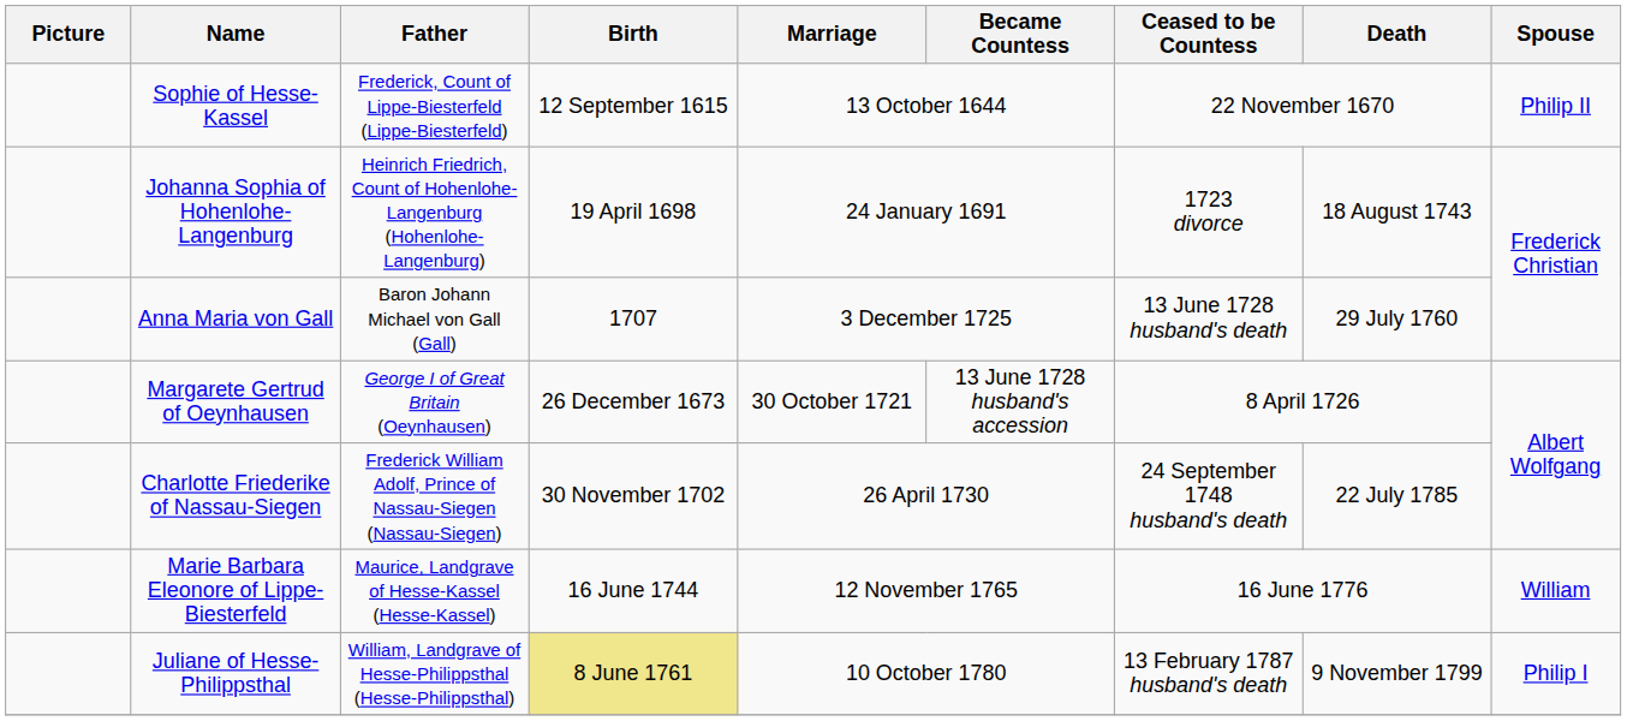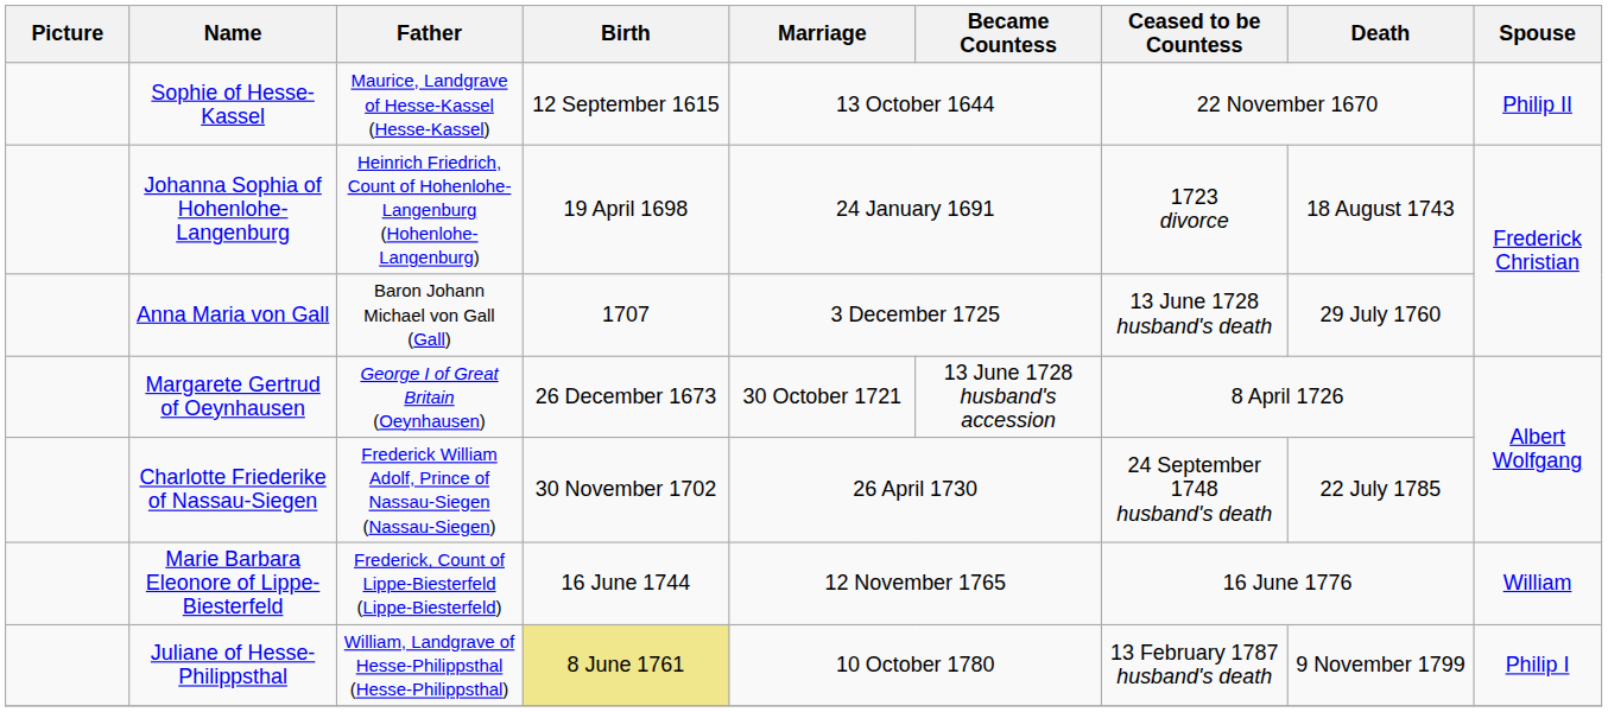 <table width=95% class="wikitable">
 <tr>
 <th width = "6%">Picture</th>
 <th width = "10%">Name</th>
 <th width = "9%">Father</th>
 <th width = "10%">Birth</th>
 <th width = "9%">Marriage</th>
 <th width = "9%">Became Countess</th>
 <th width = "9%">Ceased to be Countess</th>
 <th width = "9%">Death</th>
 <th width = "6%">Spouse</th>
 </tr>
 <tr>
 <td align="center"></td>
 <td align="center"><a href='#'>Sophie of Hesse-Kassel</a></td>
-<td align="center"><small><a href='#'>Frederick, Count of Lippe-Biesterfeld</a><br>(<a href='#'>Lippe-Biesterfeld</a>)</small></td>
+<td align="center"><small><a href='#'>Maurice, Landgrave of Hesse-Kassel</a><br>(<a href='#'>Hesse-Kassel</a>)</small></td>
 <td align="center">12 September 1615</td>
 <td align="center" colspan="2">13 October 1644</td>
 <td align="center" colspan="2">22 November 1670</td>
 <td align="center"><a href='#'>Philip II</a></td>
 </tr>
 <tr>
 <td align="center"></td>
 <td align="center"><a href='#'>Johanna Sophia of Hohenlohe-Langenburg</a></td>
 <td align="center"><small><a href='#'>Heinrich Friedrich, Count of Hohenlohe-Langenburg</a><br>(<a href='#'>Hohenlohe-Langenburg</a>)</small></td>
 <td align="center">19 April 1698</td>
 <td align="center" colspan="2">24 January 1691</td>
 <td align="center">1723<br><em>divorce</em></td>
 <td align="center">18 August 1743</td>
 <td align="center" rowspan="2"><a href='#'>Frederick Christian</a></td>
 </tr>
 <tr>
 <td align="center"></td>
 <td align="center"><a href='#'>Anna Maria von Gall</a></td>
 <td align="center"><small>Baron Johann Michael von Gall<br>(<a href='#'>Gall</a>)</small></td>
 <td align="center">1707</td>
 <td align="center" colspan="2">3 December 1725</td>
 <td align="center">13 June 1728<br><em>husband's death</em></td>
 <td align="center">29 July 1760</td>
 </tr>
 <tr>
 <td align="center"></td>
 <td align="center"><a href='#'>Margarete Gertrud of Oeynhausen</a></td>
 <td align="center"><small><em><a href='#'>George I of Great Britain</a></em><br>(<a href='#'>Oeynhausen</a>)</small></td>
 <td align="center">26 December 1673</td>
 <td align="center">30 October 1721</td>
 <td align="center">13 June 1728<br><em>husband's accession</em></td>
 <td align="center" colspan="2">8 April 1726</td>
 <td align="center" rowspan="2"><a href='#'>Albert Wolfgang</a></td>
 </tr>
 <tr>
 <td align="center"></td>
 <td align="center"><a href='#'>Charlotte Friederike of Nassau-Siegen</a></td>
 <td align="center"><small><a href='#'>Frederick William Adolf, Prince of Nassau-Siegen</a><br>(<a href='#'>Nassau-Siegen</a>)</small></td>
 <td align="center">30 November 1702</td>
 <td align="center" colspan="2">26 April 1730</td>
 <td align="center">24 September 1748<br><em>husband's death</em></td>
 <td align="center">22 July 1785</td>
 </tr>
 <tr>
 <td align="center"></td>
 <td align="center"><a href='#'>Marie Barbara Eleonore of Lippe-Biesterfeld</a></td>
-<td align="center"><small><a href='#'>Maurice, Landgrave of Hesse-Kassel</a><br>(<a href='#'>Hesse-Kassel</a>)</small></td>
+<td align="center"><small><a href='#'>Frederick, Count of Lippe-Biesterfeld</a><br>(<a href='#'>Lippe-Biesterfeld</a>)</small></td>
 <td align="center">16 June 1744</td>
 <td align="center" colspan="2">12 November 1765</td>
 <td align="center" colspan="2">16 June 1776</td>
 <td align="center"><a href='#'>William</a></td>
 </tr>
 <tr>
 <td align="center"></td>
 <td align="center"><a href='#'>Juliane of Hesse-Philippsthal</a></td>
 <td align="center"><small><a href='#'>William, Landgrave of Hesse-Philippsthal</a><br>(<a href='#'>Hesse-Philippsthal</a>)</small></td>
 <td align="center" style="background: khaki;">8 June 1761</td>
 <td align="center" colspan="2">10 October 1780</td>
 <td align="center">13 February 1787<br><em>husband's death</em></td>
 <td align="center">9 November 1799</td>
 <td align="center"><a href='#'>Philip I</a></td>
 </tr>
 <tr>
 </tr>
 </table>
